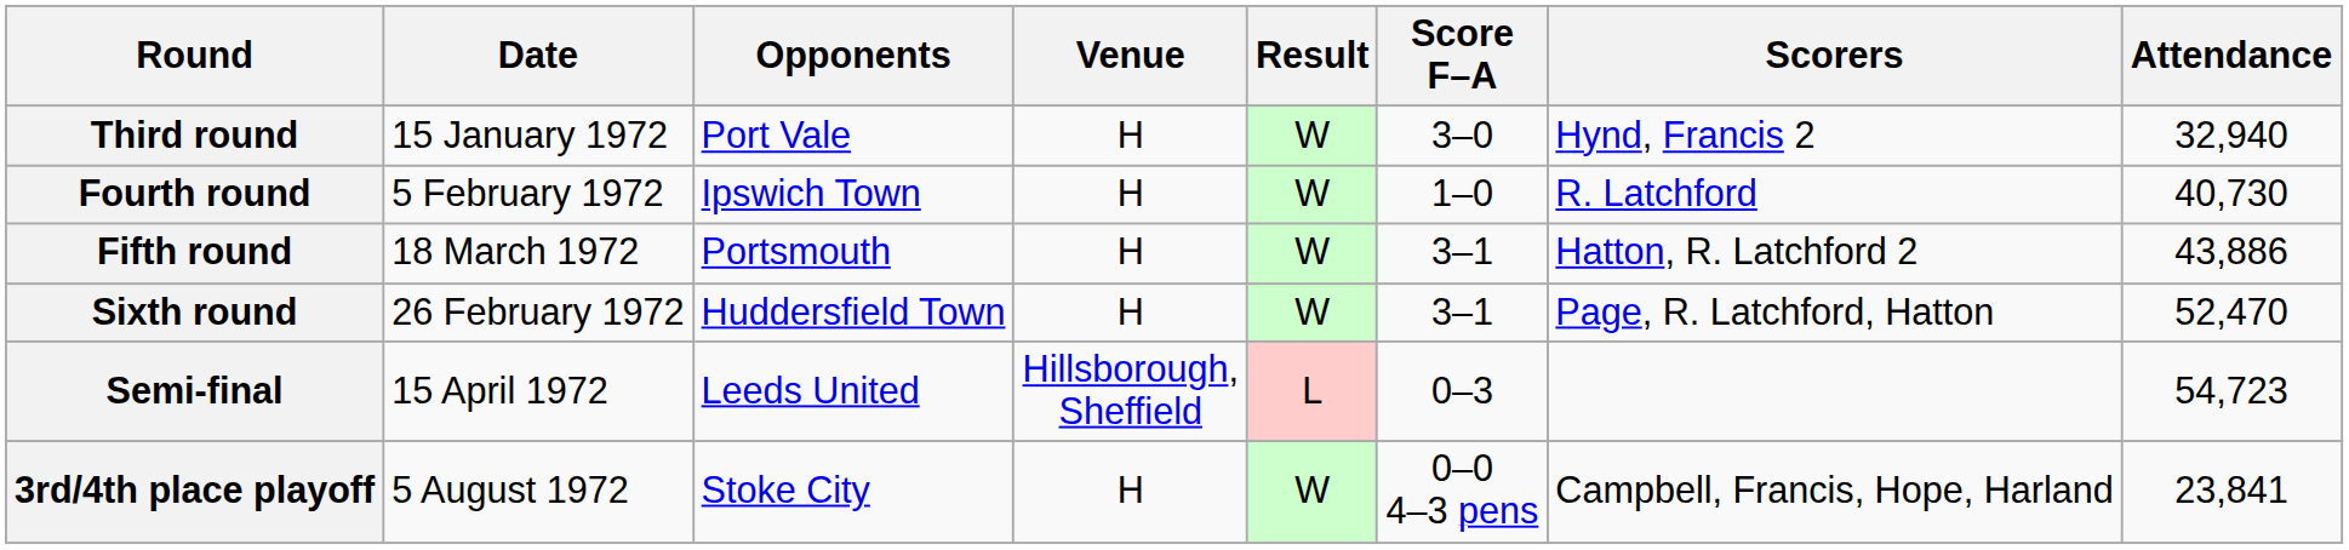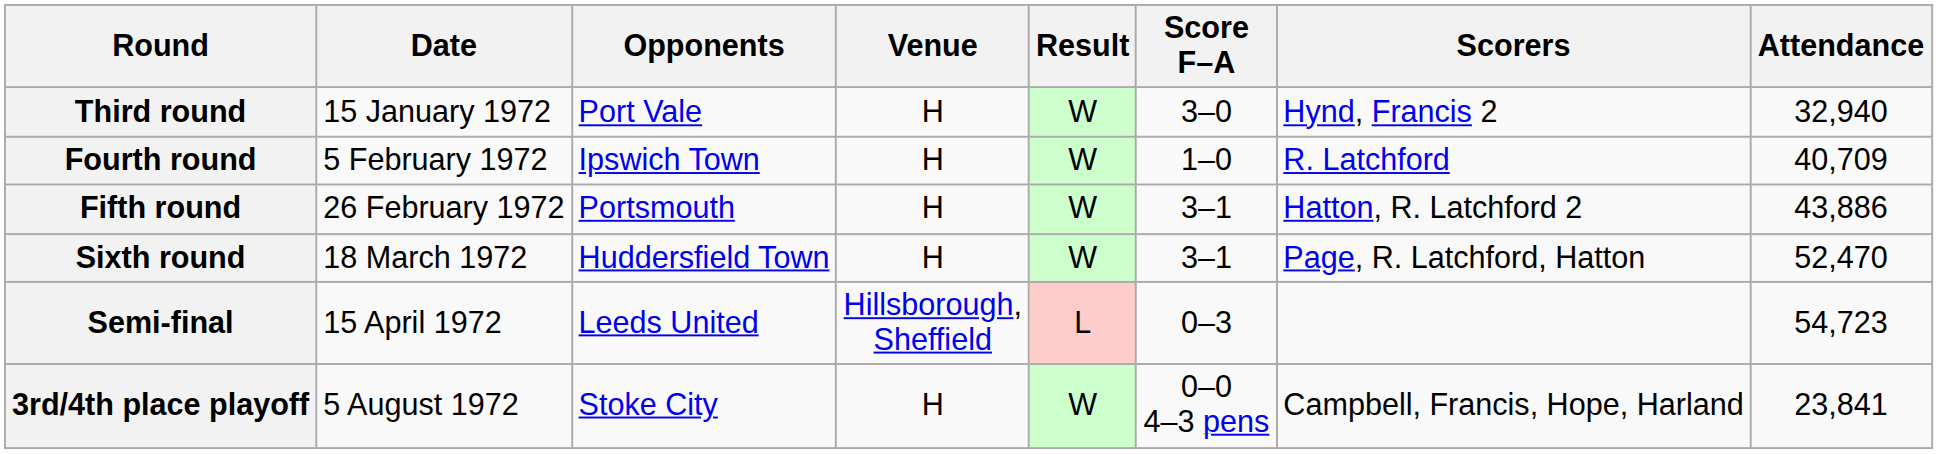 <table class="wikitable plainrowheaders" style="text-align:center">
 <tr>
 <th scope="col">Round</th>
 <th scope="col">Date</th>
 <th scope="col">Opponents</th>
 <th scope="col">Venue</th>
 <th scope="col">Result</th>
 <th scope="col">Score<br>F–A</th>
 <th scope="col">Scorers</th>
 <th scope="col">Attendance</th>
 </tr>
 <tr>
 <th scope="row">Third round</th>
 <td align="left">15 January 1972</td>
 <td align="left"><a href='#'>Port Vale</a></td>
 <td>H</td>
 <td style=background:#cfc>W</td>
 <td>3–0</td>
 <td align="left"><a href='#'>Hynd</a>, <a href='#'>Francis</a> 2</td>
 <td>32,940</td>
 </tr>
 <tr>
 <th scope="row">Fourth round</th>
 <td align="left">5 February 1972</td>
 <td align="left"><a href='#'>Ipswich Town</a></td>
 <td>H</td>
 <td style=background:#cfc>W</td>
 <td>1–0</td>
 <td align="left"><a href='#'>R. Latchford</a></td>
-<td>40,730</td>
+<td>40,709</td>
 </tr>
 <tr>
 <th scope="row">Fifth round</th>
-<td align="left">18 March 1972</td>
+<td align="left">26 February 1972</td>
 <td align="left"><a href='#'>Portsmouth</a></td>
 <td>H</td>
 <td style=background:#cfc>W</td>
 <td>3–1</td>
 <td align="left"><a href='#'>Hatton</a>, R. Latchford 2</td>
 <td>43,886</td>
 </tr>
 <tr>
 <th scope="row">Sixth round</th>
-<td align="left">26 February 1972</td>
+<td align="left">18 March 1972</td>
 <td align="left"><a href='#'>Huddersfield Town</a></td>
 <td>H</td>
 <td style=background:#cfc>W</td>
 <td>3–1</td>
 <td align="left"><a href='#'>Page</a>, R. Latchford, Hatton</td>
 <td>52,470</td>
 </tr>
 <tr>
 <th scope="row">Semi-final</th>
 <td align="left">15 April 1972</td>
 <td align="left"><a href='#'>Leeds United</a></td>
 <td><a href='#'>Hillsborough</a>,<br><a href='#'>Sheffield</a></td>
 <td style=background:#fcc>L</td>
 <td>0–3</td>
 <td align="left"></td>
 <td>54,723</td>
 </tr>
 <tr>
 <th scope="row">3rd/4th place playoff</th>
 <td align="left">5 August 1972</td>
 <td align="left"><a href='#'>Stoke City</a></td>
 <td>H</td>
 <td style=background:#cfc>W</td>
 <td>0–0<br>4–3 <a href='#'>pens</a></td>
 <td align="left">Campbell, Francis, Hope, Harland</td>
 <td>23,841</td>
 </tr>
 </table>
